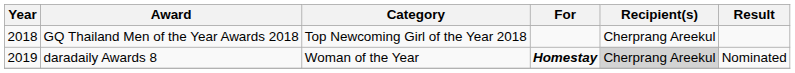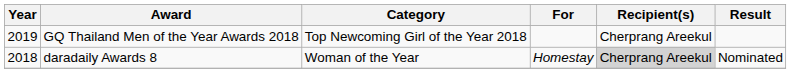 <table class="wikitable sortable">
 <tr>
 <th>Year</th>
 <th>Award</th>
 <th>Category</th>
 <th>For</th>
 <th>Recipient(s)</th>
 <th>Result</th>
 </tr>
 <tr>
-<td>2018</td>
+<td>2019</td>
 <td>GQ Thailand Men of the Year Awards 2018</td>
 <td>Top Newcoming Girl of the Year 2018</td>
 <td></td>
 <td>Cherprang Areekul</td>
 <td> </td>
 </tr>
 <tr>
-<td>2019</td>
+<td>2018</td>
 <td>daradaily Awards 8</td>
 <td>Woman of the Year</td>
-<td><strong><em>Homestay</em></strong></td>
+<td><em>Homestay</em></td>
 <td style="background: lightgrey;">Cherprang Areekul</td>
 <td>Nominated</td>
 </tr>
 <tr>
 </tr>
 </table>
